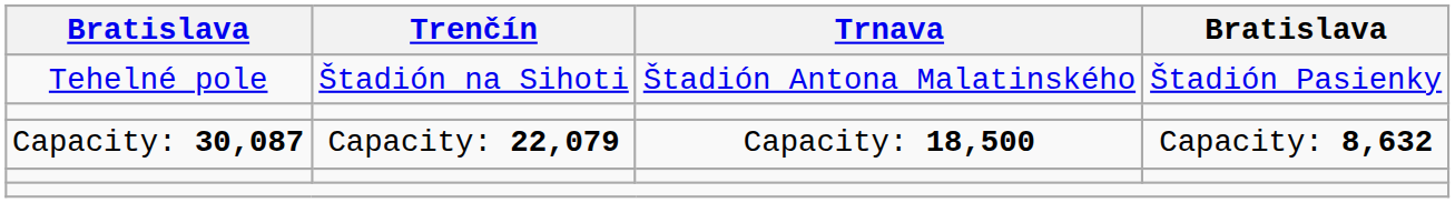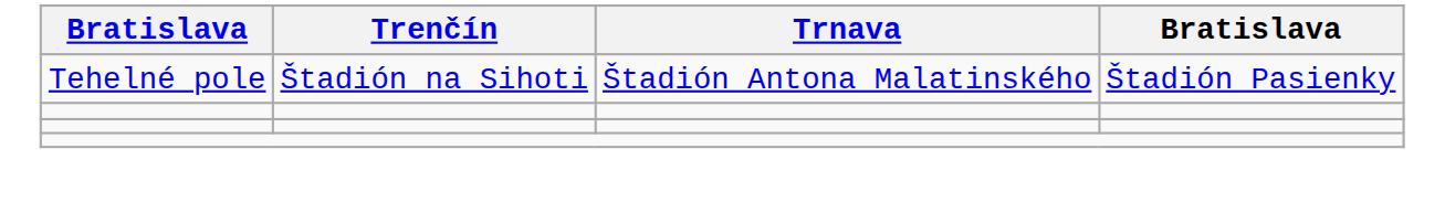 <table class="wikitable" style="text-align:center;margin:1em auto;">
 <tr>
 <th><a href='#'>Bratislava</a></th>
 <th><a href='#'>Trenčín</a></th>
 <th><a href='#'>Trnava</a></th>
 <th>Bratislava</th>
 </tr>
 <tr>
 <td><a href='#'>Tehelné pole</a></td>
 <td><a href='#'>Štadión na Sihoti</a></td>
 <td><a href='#'>Štadión Antona Malatinského</a></td>
 <td><a href='#'>Štadión Pasienky</a></td>
 </tr>
 <tr>
 <td><small></small></td>
 <td><small></small></td>
 <td><small></small></td>
 <td><small></small></td>
 </tr>
 <tr>
-<td>Capacity: <strong>30,087</strong></td>
-<td>Capacity: <strong>22,079</strong></td>
-<td>Capacity: <strong>18,500</strong></td>
-<td>Capacity: <strong>8,632</strong></td>
-</tr>
-<tr>
 <td></td>
 <td></td>
 <td></td>
 <td></td>
 </tr>
 <tr>
 <td colspan="4" rowspan="4"></td>
 </tr>
 </table>
